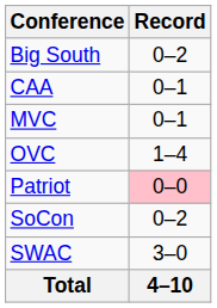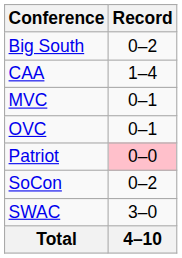 <table class="wikitable">
 <tr>
 <th>Conference</th>
 <th>Record</th>
 </tr>
 <tr>
 <td><a href='#'>Big South</a></td>
 <td align=center>0–2</td>
 </tr>
 <tr>
 <td><a href='#'>CAA</a></td>
-<td align=center>0–1</td>
+<td align=center>1–4</td>
 </tr>
 <tr>
 <td><a href='#'>MVC</a></td>
 <td align=center>0–1</td>
 </tr>
 <tr>
 <td><a href='#'>OVC</a></td>
-<td align=center>1–4</td>
+<td align=center>0–1</td>
 </tr>
 <tr>
 <td><a href='#'>Patriot</a></td>
 <td align=center style="background: pink;">0–0</td>
 </tr>
 <tr>
 <td><a href='#'>SoCon</a></td>
 <td align=center>0–2</td>
 </tr>
 <tr>
 <td><a href='#'>SWAC</a></td>
 <td align=center>3–0</td>
 </tr>
 <tr>
 <th>Total</th>
 <th>4–10</th>
 </tr>
 </table>
